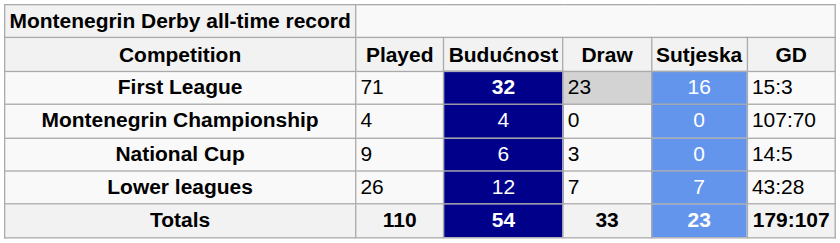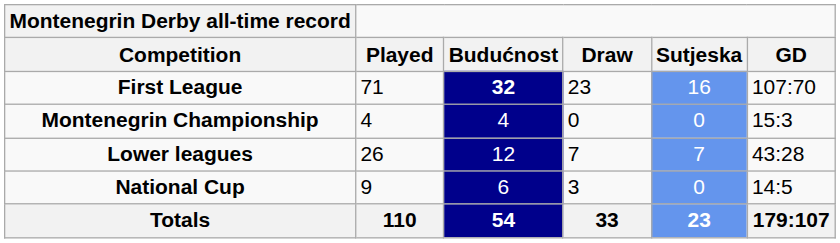 <table class="wikitable mw-collapsible mw-collapsed">
 <tr>
 <th>Montenegrin Derby all-time record</th>
 </tr>
 <tr>
 <th>Competition</th>
 <th width=60>Played</th>
 <th width=60>Budućnost</th>
 <th width=60>Draw</th>
 <th width=60>Sutjeska</th>
 <th width=60>GD</th>
 </tr>
 <tr>
 <td align=center><strong>First League</strong></td>
 <td>71</td>
 <td style="text-align:center; color:white; background:darkblue;"><strong>32</strong></td>
-<td style="background: lightgrey;">23</td>
+<td>23</td>
 <td style="text-align:center; color:white; background:cornflowerblue;">16</td>
-<td>15:3</td>
+<td>107:70</td>
 </tr>
 <tr>
 <td align=center><strong>Montenegrin Championship</strong></td>
 <td>4</td>
 <td style="text-align:center; color:white; background:darkblue;">4</td>
 <td>0</td>
 <td style="text-align:center; color:white; background:cornflowerblue;">0</td>
-<td>107:70</td>
+<td>15:3</td>
+</tr>
+<tr>
+<td align=center><strong>Lower leagues</strong></td>
+<td>26</td>
+<td style="text-align:center; color:white; background:darkblue;">12</td>
+<td>7</td>
+<td style="text-align:center; color:white; background:cornflowerblue;">7</td>
+<td>43:28</td>
 </tr>
 <tr>
 <td align=center><strong>National Cup</strong></td>
 <td>9</td>
 <td style="text-align:center; color:white; background:darkblue;">6</td>
 <td>3</td>
 <td style="text-align:center; color:white; background:cornflowerblue;">0</td>
 <td>14:5</td>
-</tr>
-<tr>
-<td align=center><strong>Lower leagues</strong></td>
-<td>26</td>
-<td style="text-align:center; color:white; background:darkblue;">12</td>
-<td>7</td>
-<td style="text-align:center; color:white; background:cornflowerblue;">7</td>
-<td>43:28</td>
 </tr>
 <tr class="sortbottom">
 <th align=center>Totals</th>
 <th>110</th>
 <td style="text-align:center; color:white; background:darkblue;"><strong>54</strong></td>
 <th>33</th>
 <td style="text-align:center; color:white; background:cornflowerblue;"><strong>23</strong></td>
 <th>179:107</th>
 </tr>
 </table>
